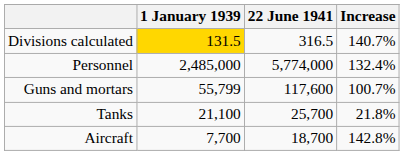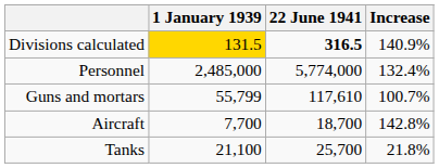 <table class="wikitable floatright" style="text-align:right;">
 <tr>
 </tr>
 <tr>
 <th></th>
 <th>1 January 1939</th>
 <th>22 June 1941</th>
 <th>Increase</th>
 </tr>
 <tr>
 <td>Divisions calculated</td>
 <td style="background: gold;">131.5</td>
-<td>316.5</td>
-<td>140.7%</td>
+<td><strong>316.5</strong></td>
+<td>140.9%</td>
 </tr>
 <tr>
 <td>Personnel</td>
 <td>2,485,000</td>
 <td>5,774,000</td>
 <td>132.4%</td>
 </tr>
 <tr>
 <td>Guns and mortars</td>
 <td>55,799</td>
-<td>117,600</td>
+<td>117,610</td>
 <td>100.7%</td>
+</tr>
+<tr>
+<td>Aircraft</td>
+<td>7,700</td>
+<td>18,700</td>
+<td>142.8%</td>
 </tr>
 <tr>
 <td>Tanks</td>
 <td>21,100</td>
 <td>25,700</td>
 <td>21.8%</td>
 </tr>
-<tr>
-<td>Aircraft</td>
-<td>7,700</td>
-<td>18,700</td>
-<td>142.8%</td>
-</tr>
 </table>
